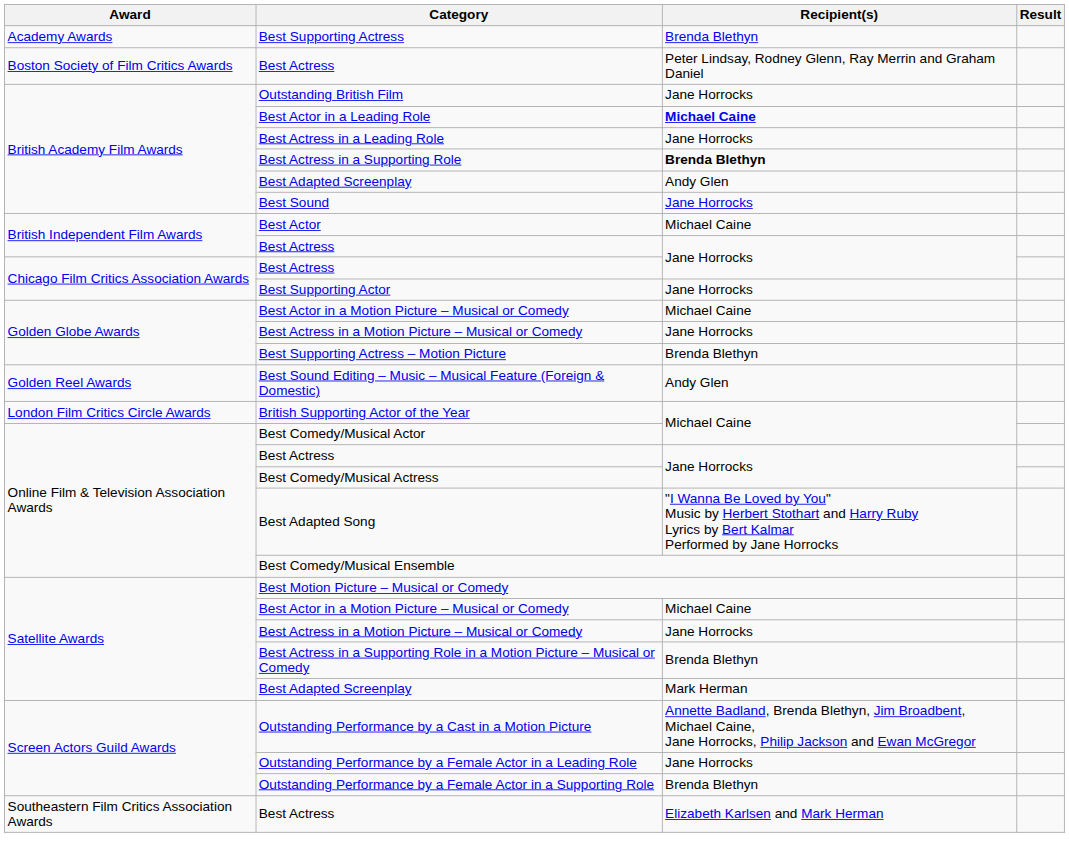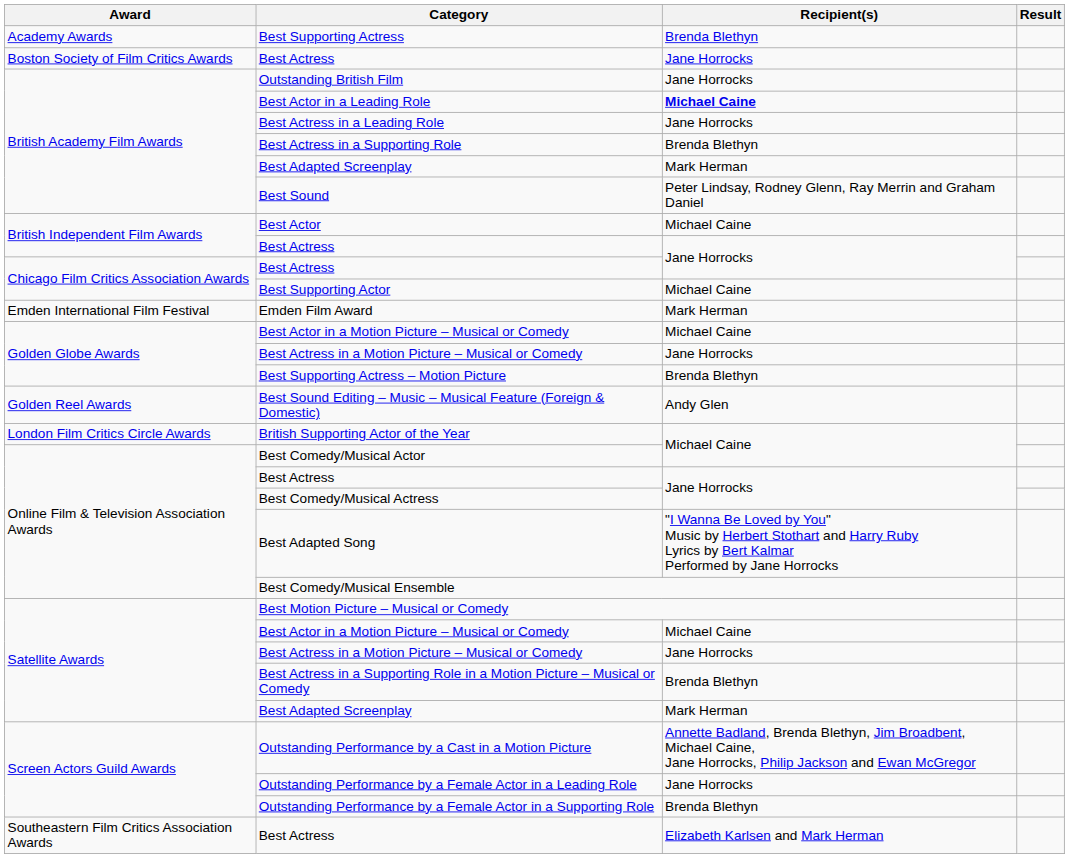 <table class="wikitable plainrowheaders sortable">
 <tr>
 <th>Award</th>
 <th>Category</th>
 <th>Recipient(s)</th>
 <th>Result</th>
 </tr>
 <tr>
 <td><a href='#'>Academy Awards</a></td>
 <td><a href='#'>Best Supporting Actress</a></td>
 <td><a href='#'>Brenda Blethyn</a></td>
 <td></td>
 </tr>
 <tr>
 <td><a href='#'>Boston Society of Film Critics Awards</a></td>
 <td><a href='#'>Best Actress</a></td>
-<td>Peter Lindsay, Rodney Glenn, Ray Merrin and Graham Daniel</td>
+<td><a href='#'>Jane Horrocks</a></td>
 <td></td>
 </tr>
 <tr>
 <td rowspan="6"><a href='#'>British Academy Film Awards</a></td>
 <td><a href='#'>Outstanding British Film</a></td>
 <td>Jane Horrocks</td>
 <td></td>
 </tr>
 <tr>
 <td><a href='#'>Best Actor in a Leading Role</a></td>
 <td><strong><a href='#'>Michael Caine</a></strong></td>
 <td></td>
 </tr>
 <tr>
 <td><a href='#'>Best Actress in a Leading Role</a></td>
 <td>Jane Horrocks</td>
 <td></td>
 </tr>
 <tr>
 <td><a href='#'>Best Actress in a Supporting Role</a></td>
-<td><strong>Brenda Blethyn</strong></td>
+<td>Brenda Blethyn</td>
 <td></td>
 </tr>
 <tr>
 <td><a href='#'>Best Adapted Screenplay</a></td>
-<td>Andy Glen</td>
+<td>Mark Herman</td>
 <td></td>
 </tr>
 <tr>
 <td><a href='#'>Best Sound</a></td>
-<td><a href='#'>Jane Horrocks</a></td>
+<td>Peter Lindsay, Rodney Glenn, Ray Merrin and Graham Daniel</td>
 <td></td>
 </tr>
 <tr>
 <td rowspan="2"><a href='#'>British Independent Film Awards</a></td>
 <td><a href='#'>Best Actor</a></td>
 <td>Michael Caine</td>
 <td></td>
 </tr>
 <tr>
 <td><a href='#'>Best Actress</a></td>
 <td rowspan="2">Jane Horrocks</td>
 <td></td>
 </tr>
 <tr>
 <td rowspan="2"><a href='#'>Chicago Film Critics Association Awards</a></td>
 <td><a href='#'>Best Actress</a></td>
 <td></td>
 </tr>
 <tr>
 <td><a href='#'>Best Supporting Actor</a></td>
-<td>Jane Horrocks</td>
+<td>Michael Caine</td>
+<td></td>
+</tr>
+<tr>
+<td>Emden International Film Festival</td>
+<td>Emden Film Award</td>
+<td>Mark Herman</td>
 <td></td>
 </tr>
 <tr>
 <td rowspan="3"><a href='#'>Golden Globe Awards</a></td>
 <td><a href='#'>Best Actor in a Motion Picture – Musical or Comedy</a></td>
 <td>Michael Caine</td>
 <td></td>
 </tr>
 <tr>
 <td><a href='#'>Best Actress in a Motion Picture – Musical or Comedy</a></td>
 <td>Jane Horrocks</td>
 <td></td>
 </tr>
 <tr>
 <td><a href='#'>Best Supporting Actress – Motion Picture</a></td>
 <td>Brenda Blethyn</td>
 <td></td>
 </tr>
 <tr>
 <td><a href='#'>Golden Reel Awards</a></td>
 <td><a href='#'>Best Sound Editing – Music – Musical Feature (Foreign & Domestic)</a></td>
 <td>Andy Glen</td>
 <td></td>
 </tr>
 <tr>
 <td><a href='#'>London Film Critics Circle Awards</a></td>
 <td><a href='#'>British Supporting Actor of the Year</a></td>
 <td rowspan="2">Michael Caine</td>
 <td></td>
 </tr>
 <tr>
 <td rowspan="5">Online Film & Television Association Awards</td>
 <td>Best Comedy/Musical Actor</td>
 <td></td>
 </tr>
 <tr>
 <td>Best Actress</td>
 <td rowspan="2">Jane Horrocks</td>
 <td></td>
 </tr>
 <tr>
 <td>Best Comedy/Musical Actress</td>
 <td></td>
 </tr>
 <tr>
 <td>Best Adapted Song</td>
 <td>"<a href='#'>I Wanna Be Loved by You</a>" <br> Music by <a href='#'>Herbert Stothart</a> and <a href='#'>Harry Ruby</a> <br> Lyrics by <a href='#'>Bert Kalmar</a> <br> Performed by Jane Horrocks</td>
 <td></td>
 </tr>
 <tr>
 <td colspan="2">Best Comedy/Musical Ensemble</td>
 <td></td>
 </tr>
 <tr>
 <td rowspan="5"><a href='#'>Satellite Awards</a></td>
 <td colspan="2"><a href='#'>Best Motion Picture – Musical or Comedy</a></td>
 <td></td>
 </tr>
 <tr>
 <td><a href='#'>Best Actor in a Motion Picture – Musical or Comedy</a></td>
 <td>Michael Caine</td>
 <td></td>
 </tr>
 <tr>
 <td><a href='#'>Best Actress in a Motion Picture – Musical or Comedy</a></td>
 <td>Jane Horrocks</td>
 <td></td>
 </tr>
 <tr>
 <td><a href='#'>Best Actress in a Supporting Role in a Motion Picture – Musical or Comedy</a></td>
 <td>Brenda Blethyn</td>
 <td></td>
 </tr>
 <tr>
 <td><a href='#'>Best Adapted Screenplay</a></td>
 <td>Mark Herman</td>
 <td></td>
 </tr>
 <tr>
 <td rowspan="3"><a href='#'>Screen Actors Guild Awards</a></td>
 <td><a href='#'>Outstanding Performance by a Cast in a Motion Picture</a></td>
 <td><a href='#'>Annette Badland</a>, Brenda Blethyn, <a href='#'>Jim Broadbent</a>, Michael Caine, <br> Jane Horrocks, <a href='#'>Philip Jackson</a> and <a href='#'>Ewan McGregor</a></td>
 <td></td>
 </tr>
 <tr>
 <td><a href='#'>Outstanding Performance by a Female Actor in a Leading Role</a></td>
 <td>Jane Horrocks</td>
 <td></td>
 </tr>
 <tr>
 <td><a href='#'>Outstanding Performance by a Female Actor in a Supporting Role</a></td>
 <td>Brenda Blethyn</td>
 <td></td>
 </tr>
 <tr>
 <td>Southeastern Film Critics Association Awards</td>
 <td>Best Actress</td>
 <td><a href='#'>Elizabeth Karlsen</a> and <a href='#'>Mark Herman</a></td>
 <td></td>
 </tr>
 </table>
